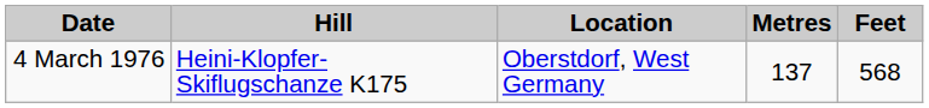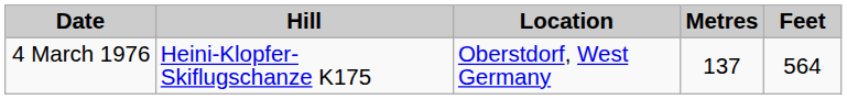 <table class="wikitable sortable" style="text-align:left; line-height:16px; width:47%;">
 <tr>
 <th style="background-color: #ccc;" width="100">Date</th>
 <th style="background-color: #ccc;" width="205">Hill</th>
 <th style="background-color: #ccc;" width="155">Location</th>
 <th style="background-color: #ccc;" width="48">Metres</th>
 <th style="background-color: #ccc;" width="48">Feet</th>
 </tr>
 <tr>
 <td align=right>4 March 1976  </td>
 <td><a href='#'>Heini-Klopfer-Skiflugschanze</a> K175</td>
 <td><a href='#'>Oberstdorf</a>, <a href='#'>West Germany</a></td>
 <td align=center>137</td>
-<td align=center>568</td>
+<td align=center>564</td>
 </tr>
 </table>
